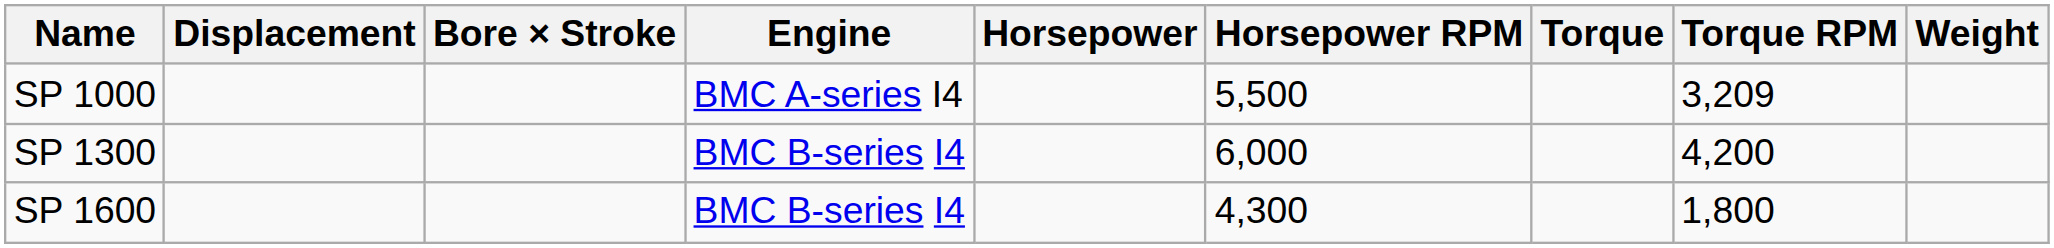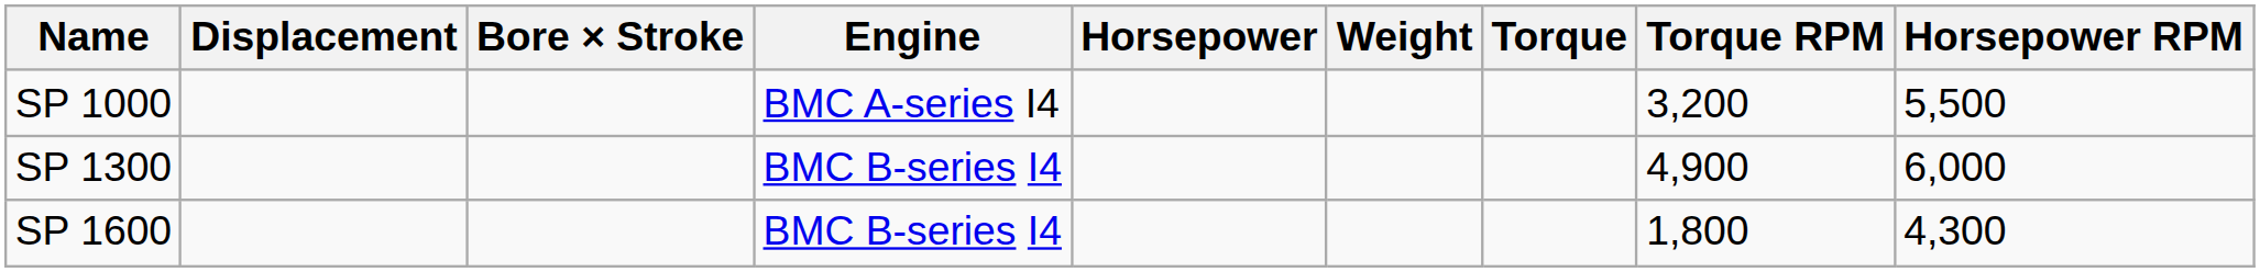 <table class="wikitable defaultcenter">
 <tr>
 <th>Name</th>
 <th>Displacement</th>
 <th>Bore × Stroke</th>
 <th>Engine</th>
 <th>Horsepower</th>
-<th>Horsepower RPM</th>
+<th>Weight</th>
 <th>Torque</th>
 <th>Torque RPM</th>
-<th>Weight</th>
+<th>Horsepower RPM</th>
 </tr>
 <tr>
 <td>SP 1000</td>
 <td></td>
 <td></td>
 <td><a href='#'>BMC A-series</a> I4</td>
 <td></td>
+<td></td>
+<td></td>
+<td>3,200</td>
 <td>5,500</td>
-<td></td>
-<td>3,209</td>
-<td></td>
 </tr>
 <tr>
 <td>SP 1300</td>
 <td></td>
 <td></td>
 <td><a href='#'>BMC B-series</a> <a href='#'>I4</a></td>
 <td></td>
+<td></td>
+<td></td>
+<td>4,900</td>
 <td>6,000</td>
-<td></td>
-<td>4,200</td>
-<td></td>
 </tr>
 <tr>
 <td>SP 1600<br></td>
 <td></td>
 <td></td>
 <td><a href='#'>BMC B-series</a> <a href='#'>I4</a></td>
 <td></td>
-<td>4,300</td>
+<td></td>
 <td></td>
 <td>1,800</td>
-<td></td>
+<td>4,300</td>
 </tr>
 </table>
